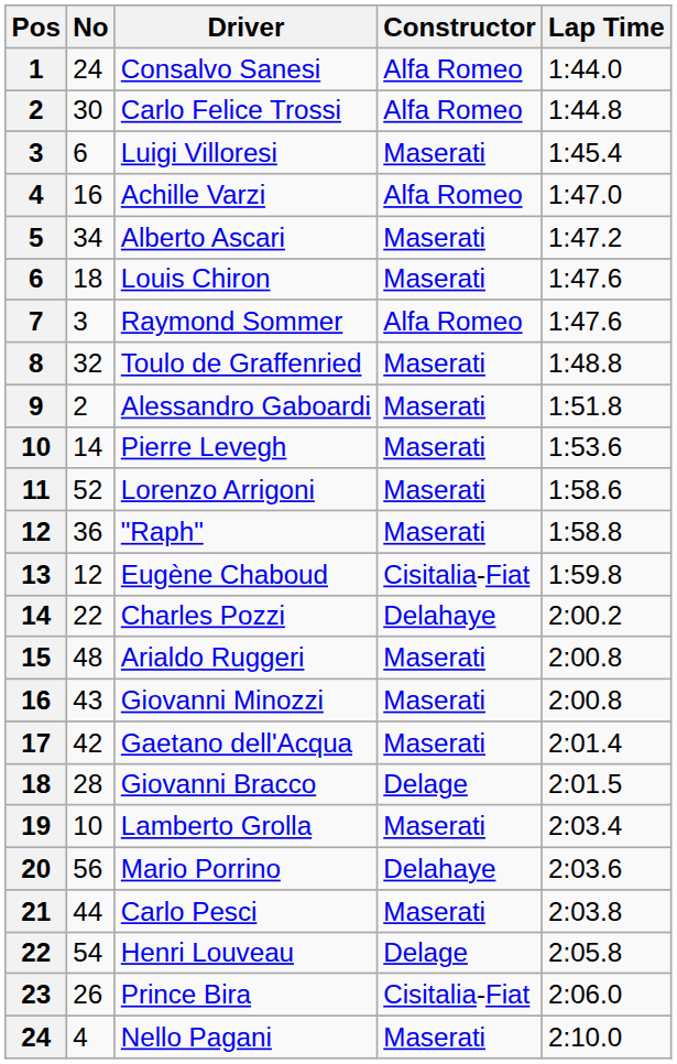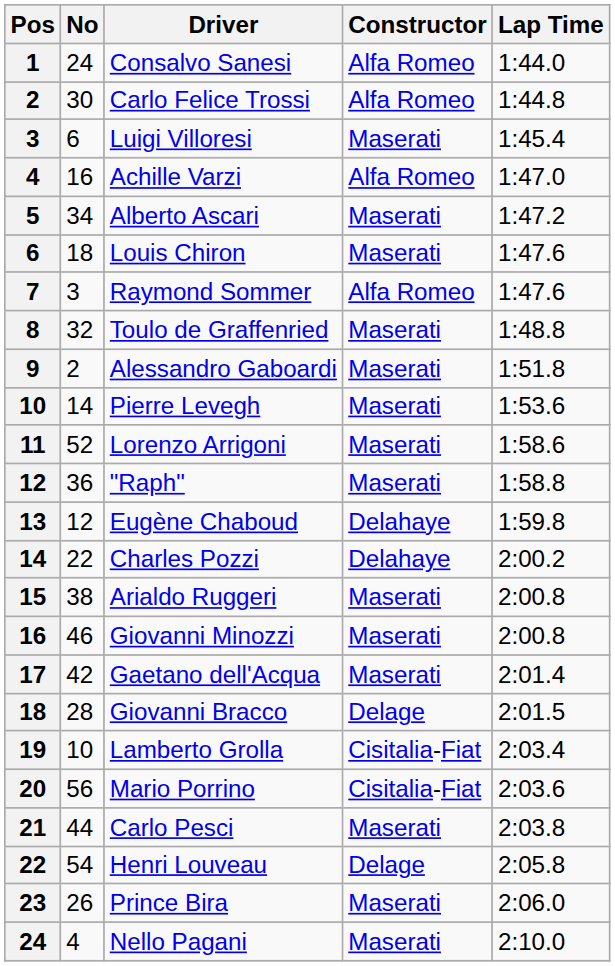 <table class="wikitable" style="font-size: 90%;">
 <tr>
 <th>Pos</th>
 <th>No</th>
 <th>Driver</th>
 <th>Constructor</th>
 <th>Lap Time</th>
 </tr>
 <tr>
 <th>1</th>
 <td>24</td>
 <td> <a href='#'>Consalvo Sanesi</a></td>
 <td><a href='#'>Alfa Romeo</a></td>
 <td>1:44.0</td>
 </tr>
 <tr>
 <th>2</th>
 <td>30</td>
 <td> <a href='#'>Carlo Felice Trossi</a></td>
 <td><a href='#'>Alfa Romeo</a></td>
 <td>1:44.8</td>
 </tr>
 <tr>
 <th>3</th>
 <td>6</td>
 <td> <a href='#'>Luigi Villoresi</a></td>
 <td><a href='#'>Maserati</a></td>
 <td>1:45.4</td>
 </tr>
 <tr>
 <th>4</th>
 <td>16</td>
 <td> <a href='#'>Achille Varzi</a></td>
 <td><a href='#'>Alfa Romeo</a></td>
 <td>1:47.0</td>
 </tr>
 <tr>
 <th>5</th>
 <td>34</td>
 <td> <a href='#'>Alberto Ascari</a></td>
 <td><a href='#'>Maserati</a></td>
 <td>1:47.2</td>
 </tr>
 <tr>
 <th>6</th>
 <td>18</td>
 <td> <a href='#'>Louis Chiron</a></td>
 <td><a href='#'>Maserati</a></td>
 <td>1:47.6</td>
 </tr>
 <tr>
 <th>7</th>
 <td>3</td>
 <td> <a href='#'>Raymond Sommer</a></td>
 <td><a href='#'>Alfa Romeo</a></td>
 <td>1:47.6</td>
 </tr>
 <tr>
 <th>8</th>
 <td>32</td>
 <td> <a href='#'>Toulo de Graffenried</a></td>
 <td><a href='#'>Maserati</a></td>
 <td>1:48.8</td>
 </tr>
 <tr>
 <th>9</th>
 <td>2</td>
 <td> <a href='#'>Alessandro Gaboardi</a></td>
 <td><a href='#'>Maserati</a></td>
 <td>1:51.8</td>
 </tr>
 <tr>
 <th>10</th>
 <td>14</td>
 <td> <a href='#'>Pierre Levegh</a></td>
 <td><a href='#'>Maserati</a></td>
 <td>1:53.6</td>
 </tr>
 <tr>
 <th>11</th>
 <td>52</td>
 <td> <a href='#'>Lorenzo Arrigoni</a></td>
 <td><a href='#'>Maserati</a></td>
 <td>1:58.6</td>
 </tr>
 <tr>
 <th>12</th>
 <td>36</td>
 <td> <a href='#'>"Raph"</a></td>
 <td><a href='#'>Maserati</a></td>
 <td>1:58.8</td>
 </tr>
 <tr>
 <th>13</th>
 <td>12</td>
 <td> <a href='#'>Eugène Chaboud</a></td>
-<td><a href='#'>Cisitalia</a>-<a href='#'>Fiat</a></td>
+<td><a href='#'>Delahaye</a></td>
 <td>1:59.8</td>
 </tr>
 <tr>
 <th>14</th>
 <td>22</td>
 <td> <a href='#'>Charles Pozzi</a></td>
 <td><a href='#'>Delahaye</a></td>
 <td>2:00.2</td>
 </tr>
 <tr>
 <th>15</th>
-<td>48</td>
+<td>38</td>
 <td> <a href='#'>Arialdo Ruggeri</a></td>
 <td><a href='#'>Maserati</a></td>
 <td>2:00.8</td>
 </tr>
 <tr>
 <th>16</th>
-<td>43</td>
+<td>46</td>
 <td> <a href='#'>Giovanni Minozzi</a></td>
 <td><a href='#'>Maserati</a></td>
 <td>2:00.8</td>
 </tr>
 <tr>
 <th>17</th>
 <td>42</td>
 <td> <a href='#'>Gaetano dell'Acqua</a></td>
 <td><a href='#'>Maserati</a></td>
 <td>2:01.4</td>
 </tr>
 <tr>
 <th>18</th>
 <td>28</td>
 <td> <a href='#'>Giovanni Bracco</a></td>
 <td><a href='#'>Delage</a></td>
 <td>2:01.5</td>
 </tr>
 <tr>
 <th>19</th>
 <td>10</td>
 <td> <a href='#'>Lamberto Grolla</a></td>
-<td><a href='#'>Maserati</a></td>
+<td><a href='#'>Cisitalia</a>-<a href='#'>Fiat</a></td>
 <td>2:03.4</td>
 </tr>
 <tr>
 <th>20</th>
 <td>56</td>
 <td> <a href='#'>Mario Porrino</a></td>
-<td><a href='#'>Delahaye</a></td>
+<td><a href='#'>Cisitalia</a>-<a href='#'>Fiat</a></td>
 <td>2:03.6</td>
 </tr>
 <tr>
 <th>21</th>
 <td>44</td>
 <td> <a href='#'>Carlo Pesci</a></td>
 <td><a href='#'>Maserati</a></td>
 <td>2:03.8</td>
 </tr>
 <tr>
 <th>22</th>
 <td>54</td>
 <td> <a href='#'>Henri Louveau</a></td>
 <td><a href='#'>Delage</a></td>
 <td>2:05.8</td>
 </tr>
 <tr>
 <th>23</th>
 <td>26</td>
 <td> <a href='#'>Prince Bira</a></td>
-<td><a href='#'>Cisitalia</a>-<a href='#'>Fiat</a></td>
+<td><a href='#'>Maserati</a></td>
 <td>2:06.0</td>
 </tr>
 <tr>
 <th>24</th>
 <td>4</td>
 <td> <a href='#'>Nello Pagani</a></td>
 <td><a href='#'>Maserati</a></td>
 <td>2:10.0</td>
 </tr>
 </table>
